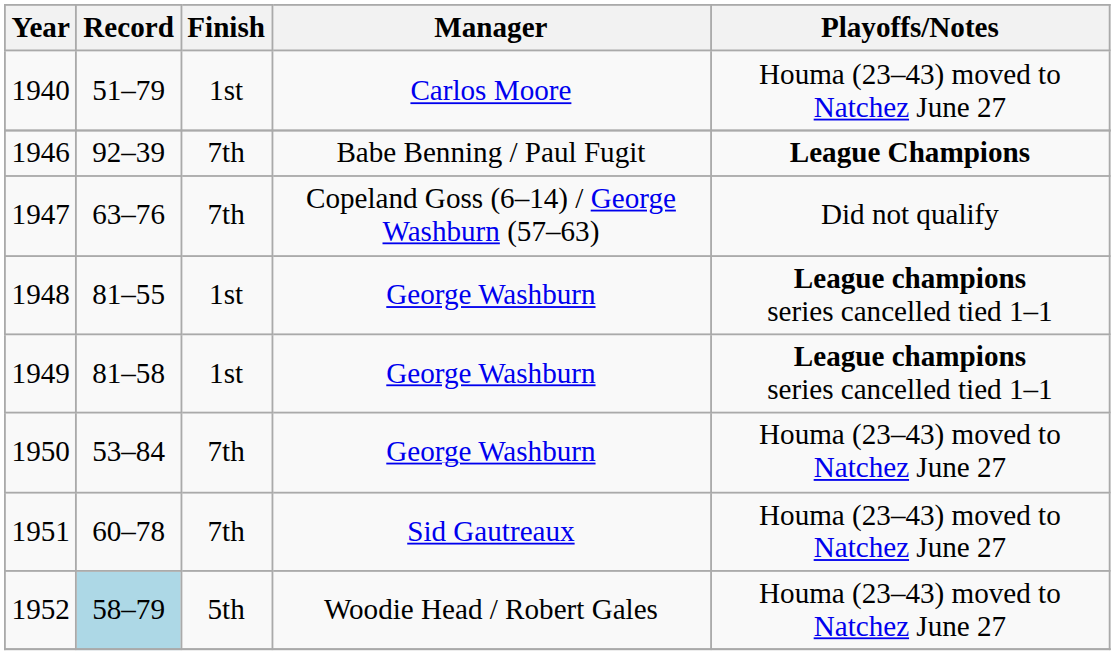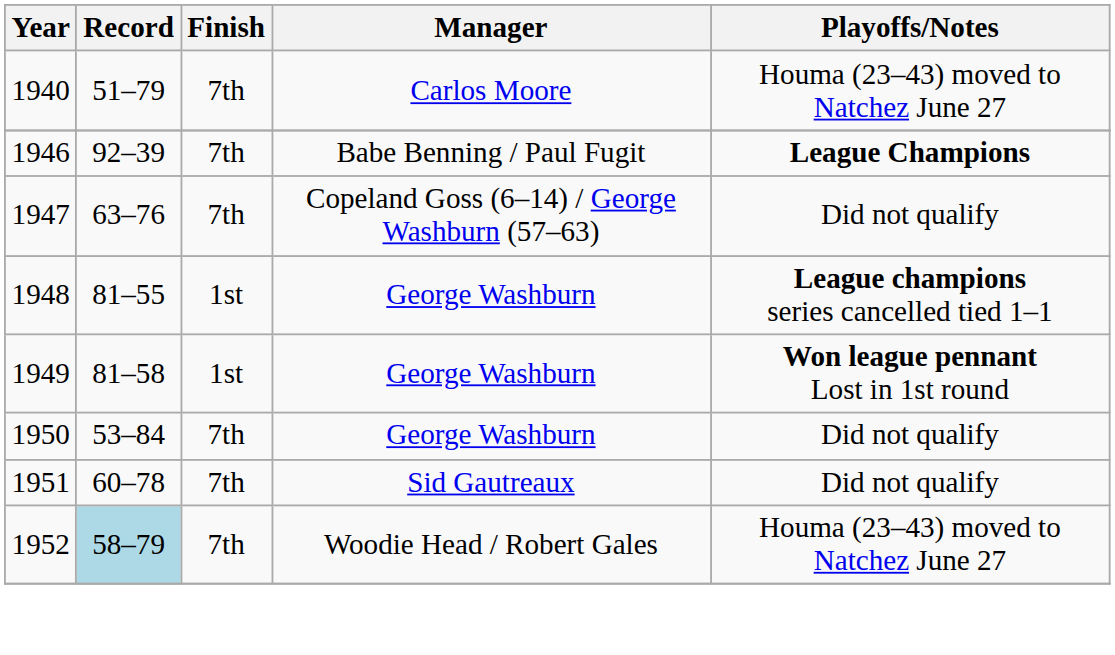 <table class="wikitable" style="text-align:center">
 <tr>
 <th>Year</th>
 <th>Record</th>
 <th>Finish</th>
 <th>Manager</th>
 <th>Playoffs/Notes</th>
 </tr>
 <tr align=center>
 <td>1940</td>
 <td>51–79</td>
-<td>1st</td>
+<td>7th</td>
 <td><a href='#'>Carlos Moore</a></td>
 <td>Houma (23–43) moved to <a href='#'>Natchez</a> June 27</td>
 </tr>
 <tr align=center>
 </tr>
 <tr>
 </tr>
 <tr align=center>
 <td>1946</td>
 <td>92–39</td>
 <td>7th</td>
 <td>Babe Benning / Paul Fugit</td>
 <td><strong>League Champions</strong></td>
 </tr>
 <tr align=center>
 <td>1947</td>
 <td>63–76</td>
 <td>7th</td>
 <td>Copeland Goss (6–14) / <a href='#'>George Washburn</a> (57–63)</td>
 <td>Did not qualify</td>
 </tr>
 <tr align=center>
 <td>1948</td>
 <td>81–55</td>
 <td>1st</td>
 <td><a href='#'>George Washburn</a></td>
 <td><strong>League champions</strong><br>series cancelled tied 1–1</td>
 </tr>
 <tr align=center>
 <td>1949</td>
 <td>81–58</td>
 <td>1st</td>
 <td><a href='#'>George Washburn</a></td>
-<td><strong>League champions</strong><br>series cancelled tied 1–1</td>
+<td><strong>Won league pennant</strong><br>Lost in 1st round</td>
 </tr>
 <tr align=center>
 <td>1950</td>
 <td>53–84</td>
 <td>7th</td>
 <td><a href='#'>George Washburn</a></td>
-<td>Houma (23–43) moved to <a href='#'>Natchez</a> June 27</td>
+<td>Did not qualify</td>
 </tr>
 <tr align=center>
 <td>1951</td>
 <td>60–78</td>
 <td>7th</td>
 <td><a href='#'>Sid Gautreaux</a></td>
-<td>Houma (23–43) moved to <a href='#'>Natchez</a> June 27</td>
+<td>Did not qualify</td>
 </tr>
 <tr align=center>
 <td>1952</td>
 <td style="background: lightblue;">58–79</td>
-<td>5th</td>
+<td>7th</td>
 <td>Woodie Head / Robert Gales</td>
 <td>Houma (23–43) moved to <a href='#'>Natchez</a> June 27</td>
 </tr>
 <tr align=center>
 </tr>
 </table>
